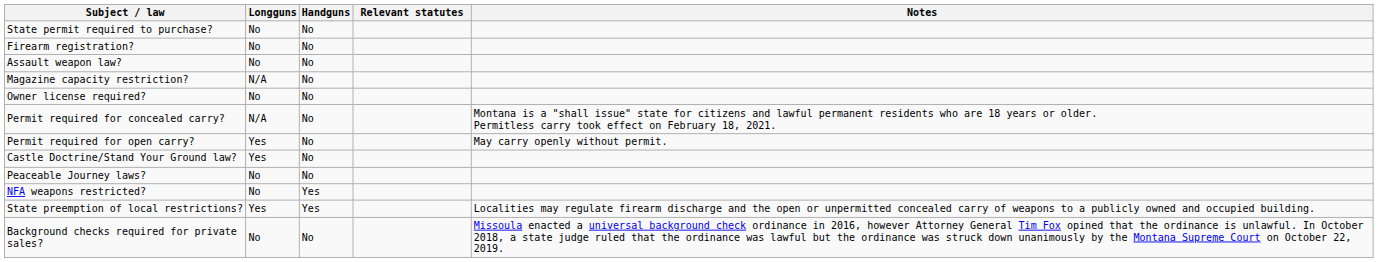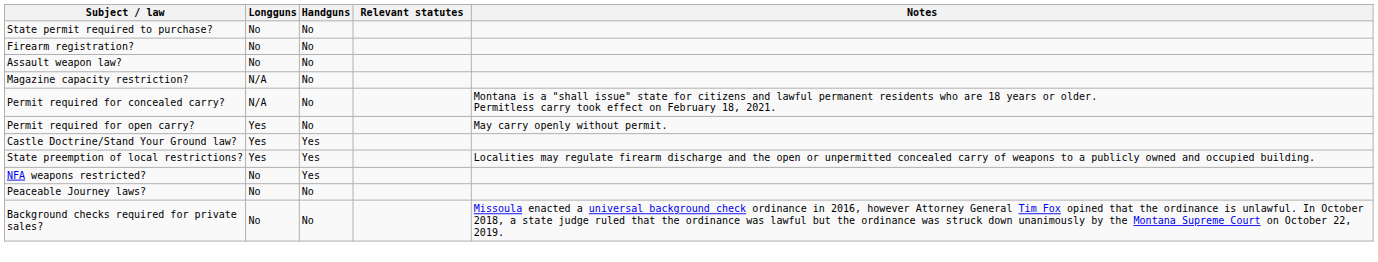 <table class="wikitable" style="font-size:85%; width:95%;">
 <tr>
 <th scope="col" style="width:260px;">Subject / law</th>
 <th scope="col" style="width:50px;">Longguns</th>
 <th scope="col" style="width:50px;">Handguns</th>
 <th scope="col" style="width:125px;">Relevant statutes</th>
 <th>Notes</th>
 </tr>
 <tr>
 <td>State permit required to purchase?</td>
 <td>No</td>
 <td>No</td>
 <td></td>
 <td></td>
 </tr>
 <tr>
 <td>Firearm registration?</td>
 <td>No</td>
 <td>No</td>
 <td></td>
 <td></td>
 </tr>
 <tr>
 <td>Assault weapon law?</td>
 <td>No</td>
 <td>No</td>
 <td></td>
 <td></td>
 </tr>
 <tr>
 <td>Magazine capacity restriction?</td>
 <td>N/A</td>
 <td>No</td>
 <td></td>
 <td></td>
 </tr>
 <tr>
-<td>Owner license required?</td>
-<td>No</td>
-<td>No</td>
-<td></td>
-<td></td>
-</tr>
-<tr>
 <td>Permit required for concealed carry?</td>
 <td>N/A</td>
 <td>No</td>
 <td><br></td>
 <td>Montana is a "shall issue" state for citizens and lawful permanent residents who are 18 years or older.<br>Permitless carry took effect on February 18, 2021.</td>
 </tr>
 <tr>
 <td>Permit required for open carry?</td>
 <td>Yes</td>
 <td>No</td>
 <td></td>
 <td>May carry openly without permit.</td>
 </tr>
 <tr>
 <td>Castle Doctrine/Stand Your Ground law?</td>
 <td>Yes</td>
-<td>No</td>
-<td></td>
-<td></td>
-</tr>
-<tr>
-<td>Peaceable Journey laws?</td>
-<td>No</td>
-<td>No</td>
-<td></td>
-<td></td>
-</tr>
-<tr>
-<td><a href='#'>NFA</a> weapons restricted?</td>
-<td>No</td>
 <td>Yes</td>
 <td></td>
 <td></td>
 </tr>
 <tr>
 <td>State preemption of local restrictions?</td>
 <td>Yes</td>
 <td>Yes</td>
 <td></td>
 <td>Localities may regulate firearm discharge and the open or unpermitted concealed carry of weapons to a publicly owned and occupied building.</td>
 </tr>
 <tr>
+<td><a href='#'>NFA</a> weapons restricted?</td>
+<td>No</td>
+<td>Yes</td>
+<td></td>
+<td></td>
+</tr>
+<tr>
+<td>Peaceable Journey laws?</td>
+<td>No</td>
+<td>No</td>
+<td></td>
+<td></td>
+</tr>
+<tr>
 <td>Background checks required for private sales?</td>
 <td>No</td>
 <td>No</td>
 <td></td>
 <td><a href='#'>Missoula</a> enacted a <a href='#'>universal background check</a> ordinance in 2016, however Attorney General <a href='#'>Tim Fox</a> opined that the ordinance is unlawful. In October 2018, a state judge ruled that the ordinance was lawful but the ordinance was struck down unanimously by the <a href='#'>Montana Supreme Court</a> on October 22, 2019.</td>
 </tr>
 </table>
